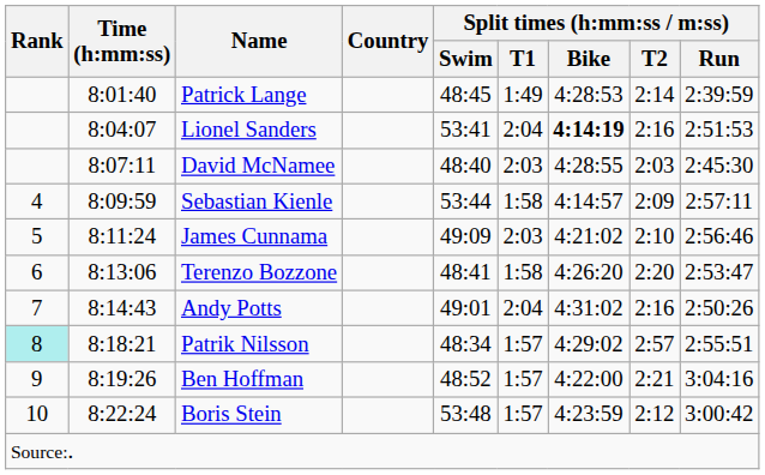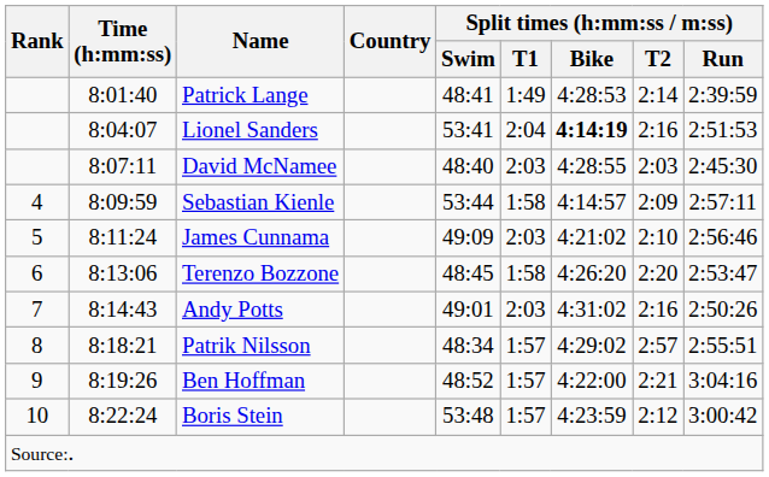 <table class="wikitable sortable" style="text-align:center">
 <tr>
 <th data-sort-type="number" rowspan=2>Rank</th>
 <th rowspan=2>Time<br>(h:mm:ss)</th>
 <th rowspan=2>Name</th>
 <th rowspan=2>Country</th>
 <th colspan=5>Split times (h:mm:ss / m:ss)</th>
 </tr>
 <tr>
 <th>Swim</th>
 <th>T1</th>
 <th>Bike</th>
 <th>T2</th>
 <th>Run</th>
 </tr>
 <tr>
 <td></td>
 <td>8:01:40</td>
 <td align="left"><a href='#'>Patrick Lange</a></td>
 <td align="left"></td>
-<td>48:45</td>
+<td>48:41</td>
 <td>1:49</td>
 <td>4:28:53</td>
 <td>2:14</td>
 <td>2:39:59</td>
 </tr>
 <tr>
 <td></td>
 <td>8:04:07</td>
 <td align="left"><a href='#'>Lionel Sanders</a></td>
 <td align="left"></td>
 <td>53:41</td>
 <td>2:04</td>
 <td><strong>4:14:19</strong></td>
 <td>2:16</td>
 <td>2:51:53</td>
 </tr>
 <tr>
 <td></td>
 <td>8:07:11</td>
 <td align="left"><a href='#'>David McNamee</a></td>
 <td align="left"></td>
 <td>48:40</td>
 <td>2:03</td>
 <td>4:28:55</td>
 <td>2:03</td>
 <td>2:45:30</td>
 </tr>
 <tr>
 <td>4</td>
 <td>8:09:59</td>
 <td align="left"><a href='#'>Sebastian Kienle</a></td>
 <td align="left"></td>
 <td>53:44</td>
 <td>1:58</td>
 <td>4:14:57</td>
 <td>2:09</td>
 <td>2:57:11</td>
 </tr>
 <tr>
 <td>5</td>
 <td>8:11:24</td>
 <td align="left"><a href='#'>James Cunnama</a></td>
 <td align="left"></td>
 <td>49:09</td>
 <td>2:03</td>
 <td>4:21:02</td>
 <td>2:10</td>
 <td>2:56:46</td>
 </tr>
 <tr>
 <td>6</td>
 <td>8:13:06</td>
 <td align="left"><a href='#'>Terenzo Bozzone</a></td>
 <td align="left"></td>
-<td>48:41</td>
+<td>48:45</td>
 <td>1:58</td>
 <td>4:26:20</td>
 <td>2:20</td>
 <td>2:53:47</td>
 </tr>
 <tr>
 <td>7</td>
 <td>8:14:43</td>
 <td align="left"><a href='#'>Andy Potts</a></td>
 <td align="left"></td>
 <td>49:01</td>
-<td>2:04</td>
+<td>2:03</td>
 <td>4:31:02</td>
 <td>2:16</td>
 <td>2:50:26</td>
 </tr>
 <tr>
-<td style="background: paleturquoise;">8</td>
+<td>8</td>
 <td>8:18:21</td>
 <td align="left"><a href='#'>Patrik Nilsson</a></td>
 <td align="left"></td>
 <td>48:34</td>
 <td>1:57</td>
 <td>4:29:02</td>
 <td>2:57</td>
 <td>2:55:51</td>
 </tr>
 <tr>
 <td>9</td>
 <td>8:19:26</td>
 <td align="left"><a href='#'>Ben Hoffman</a></td>
 <td align="left"></td>
 <td>48:52</td>
 <td>1:57</td>
 <td>4:22:00</td>
 <td>2:21</td>
 <td>3:04:16</td>
 </tr>
 <tr>
 <td>10</td>
 <td>8:22:24</td>
 <td align="left"><a href='#'>Boris Stein</a></td>
 <td align="left"></td>
 <td>53:48</td>
 <td>1:57</td>
 <td>4:23:59</td>
 <td>2:12</td>
 <td>3:00:42</td>
 </tr>
 <tr class="sortbottom">
 <td colspan="9" align="left"><small>Source:</small>.</td>
 </tr>
 </table>
